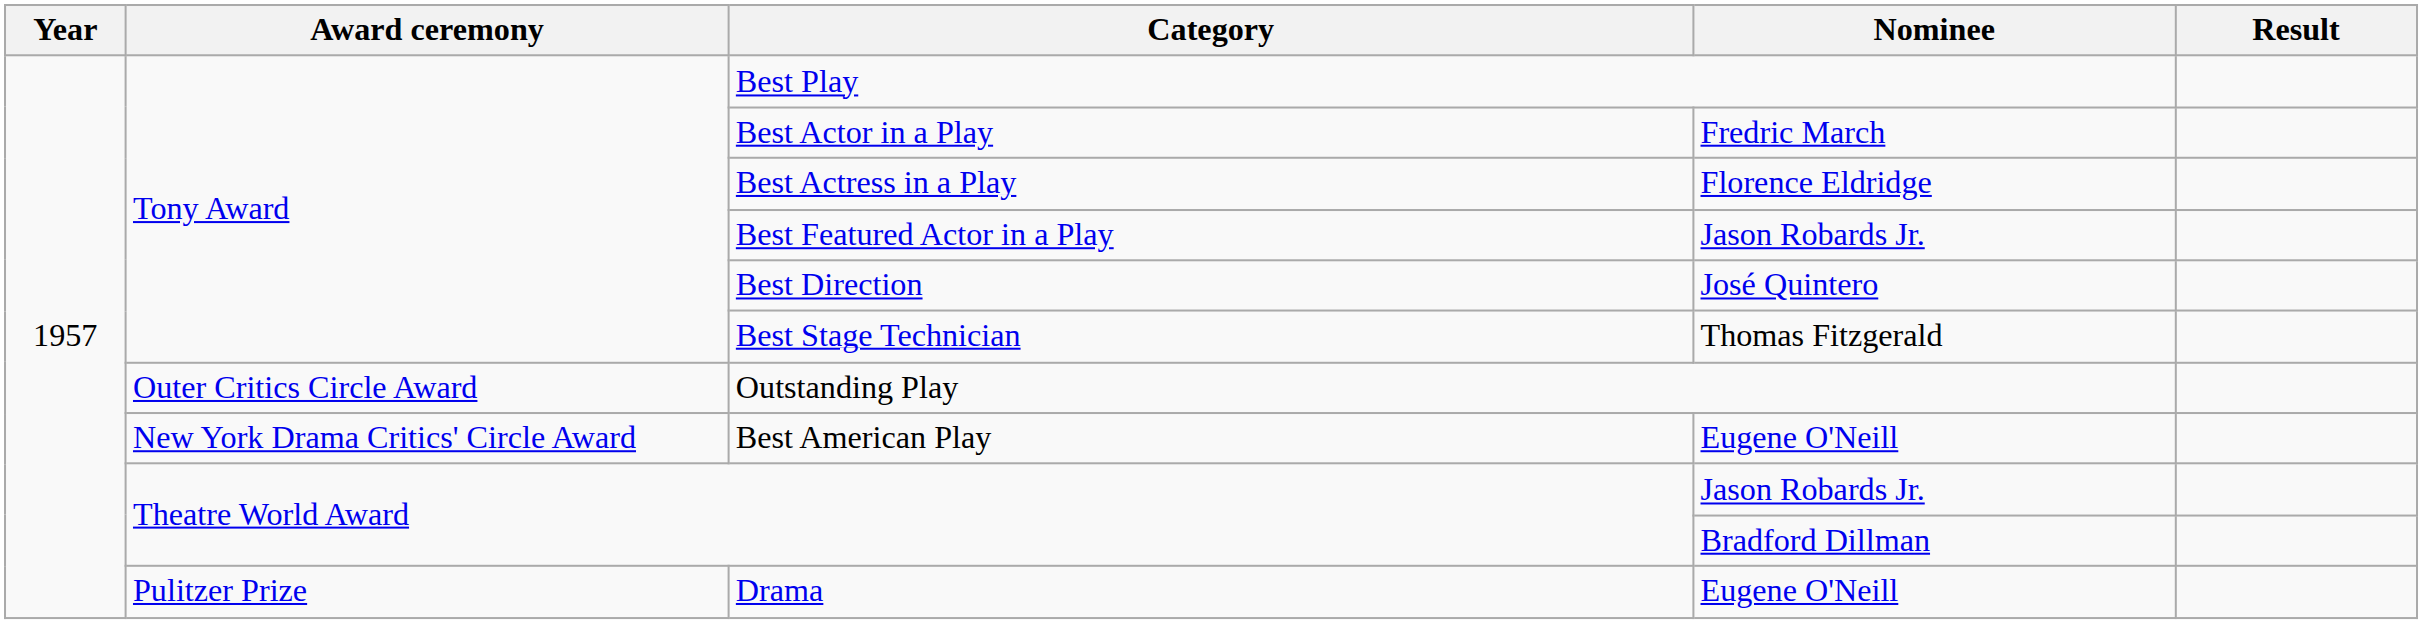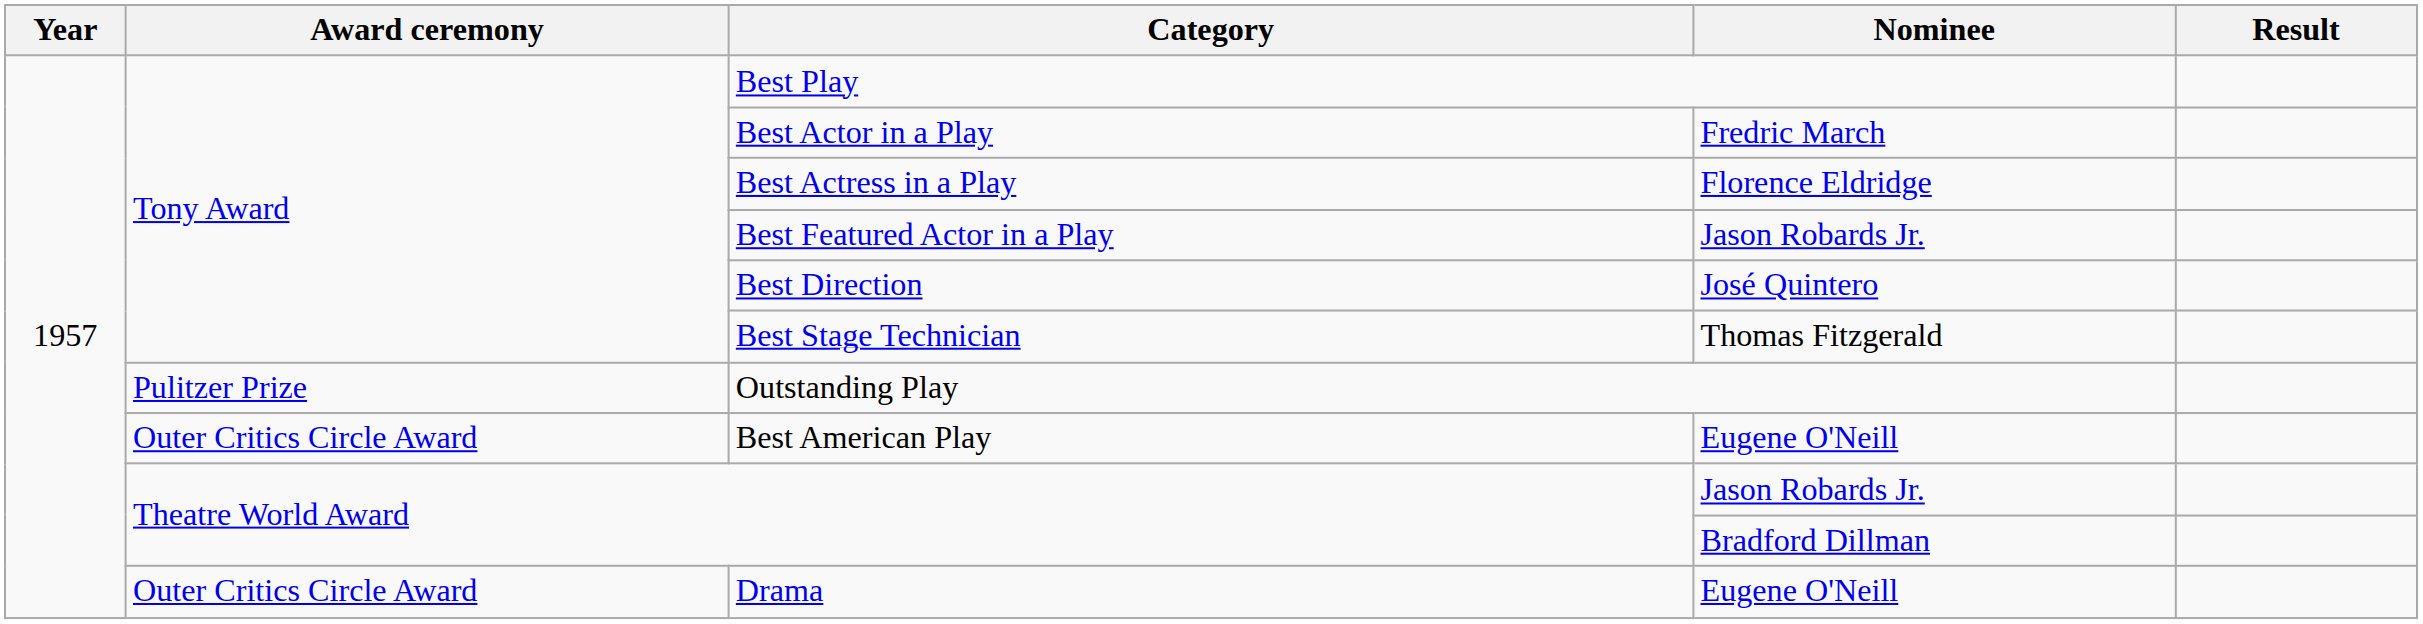 <table class="wikitable" width="95%">
 <tr>
 <th width="5%">Year</th>
 <th width="25%">Award ceremony</th>
 <th width="40%">Category</th>
 <th width="20%">Nominee</th>
 <th width="10%">Result</th>
 </tr>
 <tr>
 <td rowspan="11" align="center">1957</td>
 <td rowspan="6"><a href='#'>Tony Award</a></td>
 <td colspan="2"><a href='#'>Best Play</a></td>
 <td></td>
 </tr>
 <tr>
 <td><a href='#'>Best Actor in a Play</a></td>
 <td><a href='#'>Fredric March</a></td>
 <td></td>
 </tr>
 <tr>
 <td><a href='#'>Best Actress in a Play</a></td>
 <td><a href='#'>Florence Eldridge</a></td>
 <td></td>
 </tr>
 <tr>
 <td><a href='#'>Best Featured Actor in a Play</a></td>
 <td><a href='#'>Jason Robards Jr.</a></td>
 <td></td>
 </tr>
 <tr>
 <td><a href='#'>Best Direction</a></td>
 <td><a href='#'>José Quintero</a></td>
 <td></td>
 </tr>
 <tr>
 <td><a href='#'>Best Stage Technician</a></td>
 <td>Thomas Fitzgerald</td>
 <td></td>
 </tr>
 <tr>
-<td><a href='#'>Outer Critics Circle Award</a></td>
+<td><a href='#'>Pulitzer Prize</a></td>
 <td colspan="2">Outstanding Play</td>
 <td></td>
 </tr>
 <tr>
-<td><a href='#'>New York Drama Critics' Circle Award</a></td>
+<td><a href='#'>Outer Critics Circle Award</a></td>
 <td>Best American Play</td>
 <td><a href='#'>Eugene O'Neill</a></td>
 <td></td>
 </tr>
 <tr>
 <td rowspan="2" colspan="2"><a href='#'>Theatre World Award</a></td>
 <td><a href='#'>Jason Robards Jr.</a></td>
 <td></td>
 </tr>
 <tr>
 <td><a href='#'>Bradford Dillman</a></td>
 <td></td>
 </tr>
 <tr>
-<td><a href='#'>Pulitzer Prize</a></td>
+<td><a href='#'>Outer Critics Circle Award</a></td>
 <td><a href='#'>Drama</a></td>
 <td><a href='#'>Eugene O'Neill</a></td>
 <td></td>
 </tr>
 </table>
